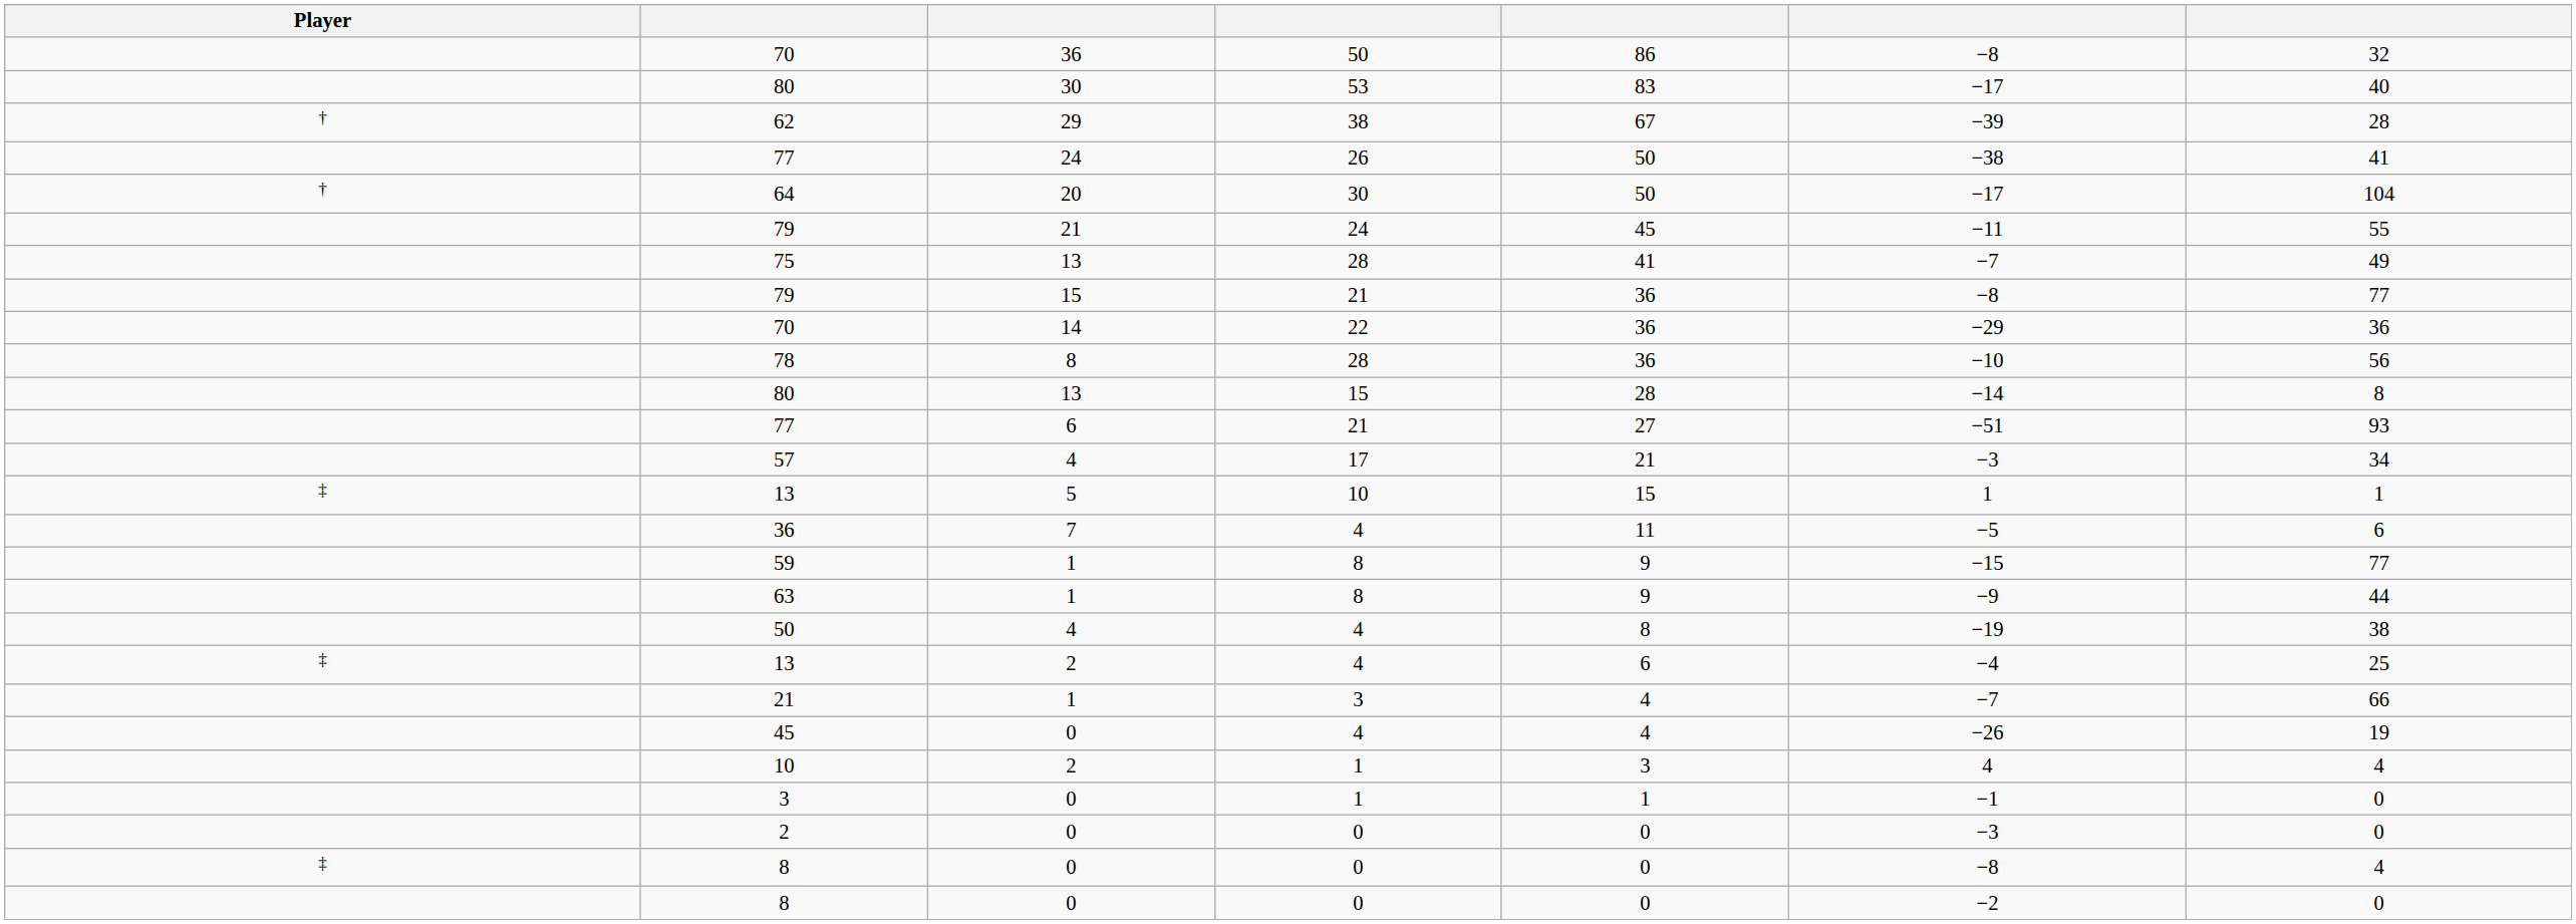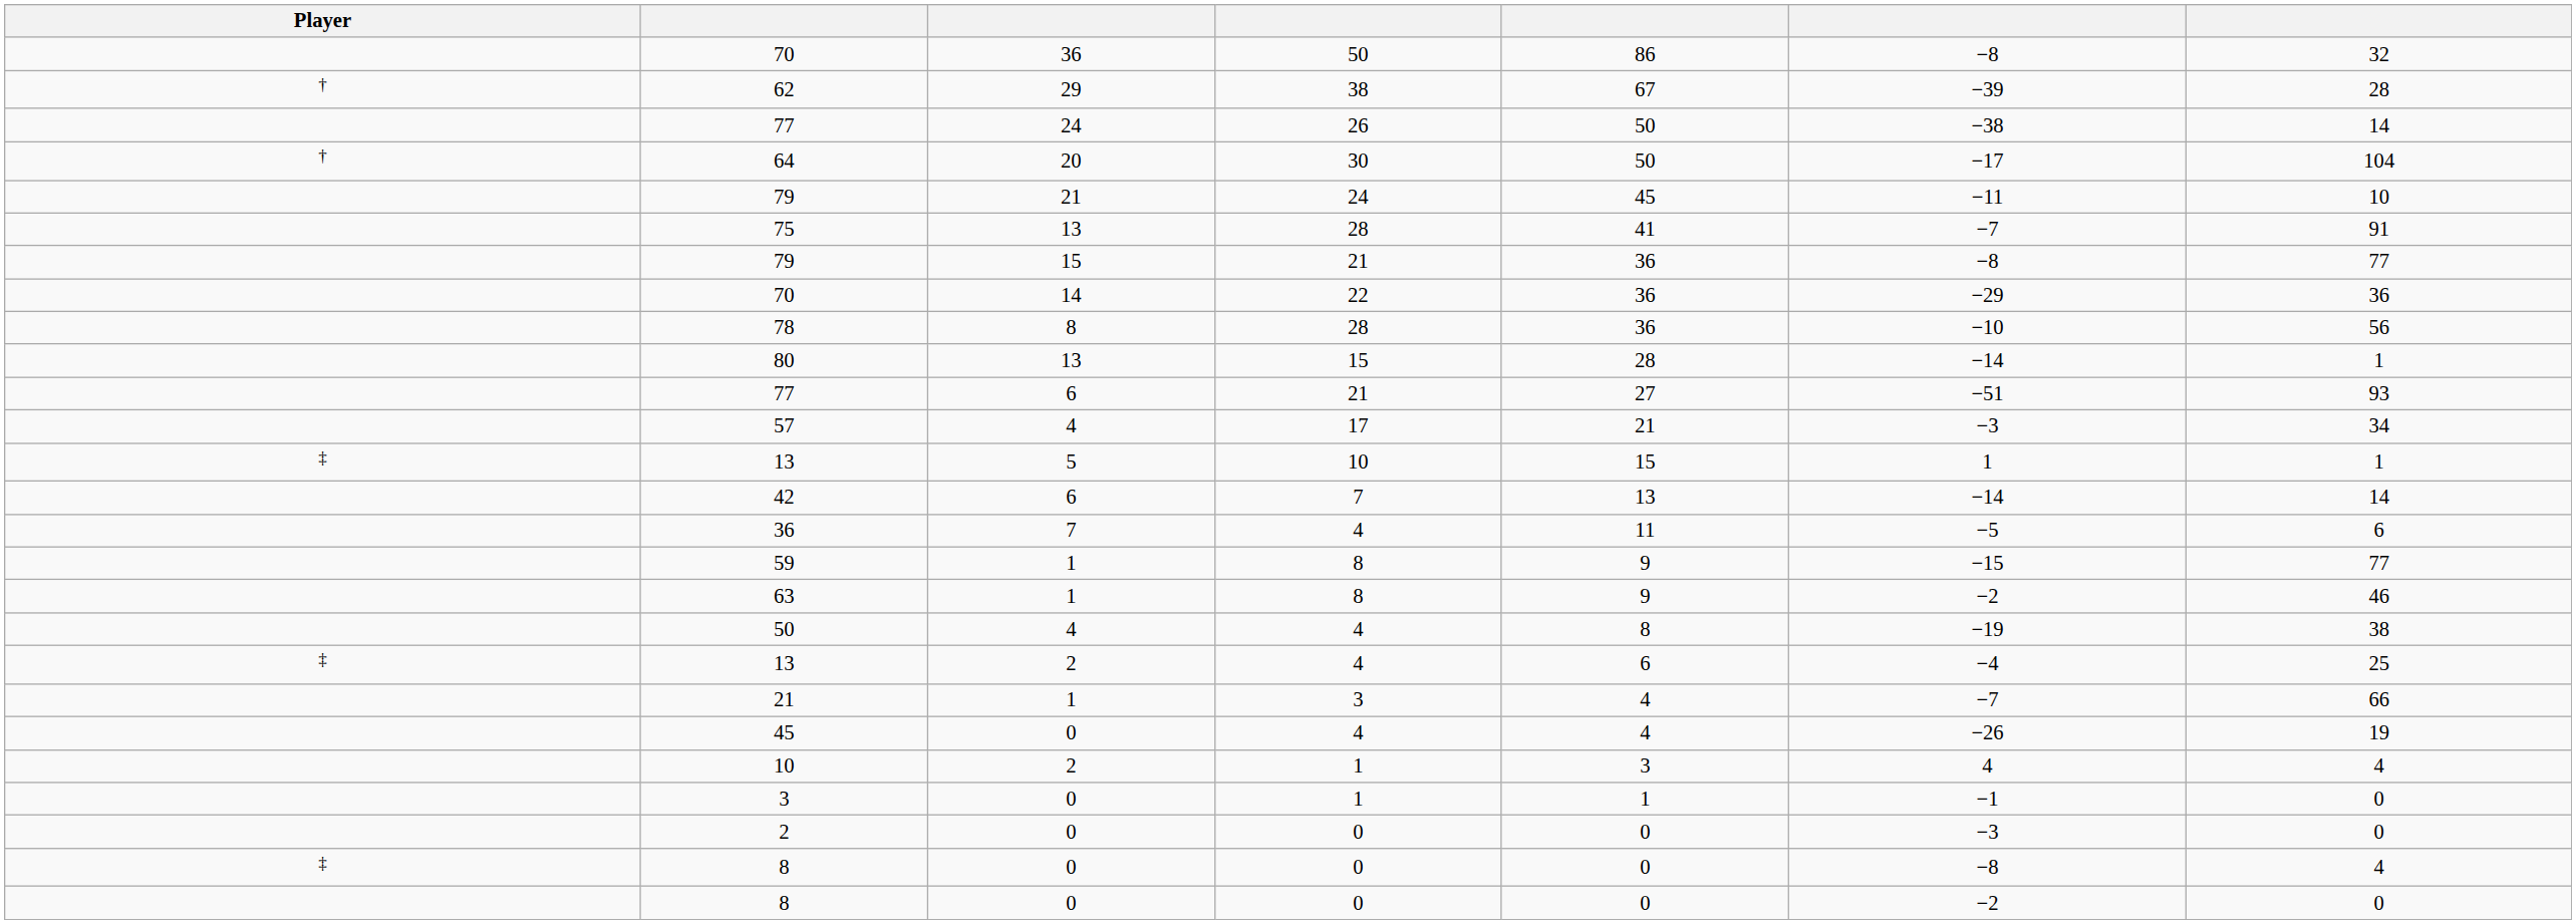 <table class="wikitable sortable" style="width:100%;">
 <tr align=center>
 <th>Player</th>
 <th></th>
 <th></th>
 <th></th>
 <th></th>
 <th data-sort-type="number"></th>
 <th></th>
 </tr>
 <tr align=center>
 <td></td>
 <td>70</td>
 <td>36</td>
 <td>50</td>
 <td>86</td>
 <td>−8</td>
 <td>32</td>
 </tr>
 <tr align=center>
-<td></td>
-<td>80</td>
-<td>30</td>
-<td>53</td>
-<td>83</td>
-<td>−17</td>
-<td>40</td>
-</tr>
-<tr align=center>
 <td><sup>†</sup></td>
 <td>62</td>
 <td>29</td>
 <td>38</td>
 <td>67</td>
 <td>−39</td>
 <td>28</td>
 </tr>
 <tr align=center>
 <td></td>
 <td>77</td>
 <td>24</td>
 <td>26</td>
 <td>50</td>
 <td>−38</td>
-<td>41</td>
+<td>14</td>
 </tr>
 <tr align=center>
 <td><sup>†</sup></td>
 <td>64</td>
 <td>20</td>
 <td>30</td>
 <td>50</td>
 <td>−17</td>
 <td>104</td>
 </tr>
 <tr align=center>
 <td></td>
 <td>79</td>
 <td>21</td>
 <td>24</td>
 <td>45</td>
 <td>−11</td>
-<td>55</td>
+<td>10</td>
 </tr>
 <tr align=center>
 <td></td>
 <td>75</td>
 <td>13</td>
 <td>28</td>
 <td>41</td>
 <td>−7</td>
-<td>49</td>
+<td>91</td>
 </tr>
 <tr align=center>
 <td></td>
 <td>79</td>
 <td>15</td>
 <td>21</td>
 <td>36</td>
 <td>−8</td>
 <td>77</td>
 </tr>
 <tr align=center>
 <td></td>
 <td>70</td>
 <td>14</td>
 <td>22</td>
 <td>36</td>
 <td>−29</td>
 <td>36</td>
 </tr>
 <tr align=center>
 <td></td>
 <td>78</td>
 <td>8</td>
 <td>28</td>
 <td>36</td>
 <td>−10</td>
 <td>56</td>
 </tr>
 <tr align=center>
 <td></td>
 <td>80</td>
 <td>13</td>
 <td>15</td>
 <td>28</td>
 <td>−14</td>
-<td>8</td>
+<td>1</td>
 </tr>
 <tr align=center>
 <td></td>
 <td>77</td>
 <td>6</td>
 <td>21</td>
 <td>27</td>
 <td>−51</td>
 <td>93</td>
 </tr>
 <tr align=center>
 <td></td>
 <td>57</td>
 <td>4</td>
 <td>17</td>
 <td>21</td>
 <td>−3</td>
 <td>34</td>
 </tr>
 <tr align=center>
 <td><sup>‡</sup></td>
 <td>13</td>
 <td>5</td>
 <td>10</td>
 <td>15</td>
 <td>1</td>
 <td>1</td>
 </tr>
 <tr align=center>
 <td></td>
+<td>42</td>
+<td>6</td>
+<td>7</td>
+<td>13</td>
+<td>−14</td>
+<td>14</td>
+</tr>
+<tr align=center>
+<td></td>
 <td>36</td>
 <td>7</td>
 <td>4</td>
 <td>11</td>
 <td>−5</td>
 <td>6</td>
 </tr>
 <tr align=center>
 <td></td>
 <td>59</td>
 <td>1</td>
 <td>8</td>
 <td>9</td>
 <td>−15</td>
 <td>77</td>
 </tr>
 <tr align=center>
 <td></td>
 <td>63</td>
 <td>1</td>
 <td>8</td>
 <td>9</td>
-<td>−9</td>
-<td>44</td>
+<td>−2</td>
+<td>46</td>
 </tr>
 <tr align=center>
 <td></td>
 <td>50</td>
 <td>4</td>
 <td>4</td>
 <td>8</td>
 <td>−19</td>
 <td>38</td>
 </tr>
 <tr align=center>
 <td><sup>‡</sup></td>
 <td>13</td>
 <td>2</td>
 <td>4</td>
 <td>6</td>
 <td>−4</td>
 <td>25</td>
 </tr>
 <tr align=center>
 <td></td>
 <td>21</td>
 <td>1</td>
 <td>3</td>
 <td>4</td>
 <td>−7</td>
 <td>66</td>
 </tr>
 <tr align=center>
 <td></td>
 <td>45</td>
 <td>0</td>
 <td>4</td>
 <td>4</td>
 <td>−26</td>
 <td>19</td>
 </tr>
 <tr align=center>
 <td></td>
 <td>10</td>
 <td>2</td>
 <td>1</td>
 <td>3</td>
 <td>4</td>
 <td>4</td>
 </tr>
 <tr align=center>
 <td></td>
 <td>3</td>
 <td>0</td>
 <td>1</td>
 <td>1</td>
 <td>−1</td>
 <td>0</td>
 </tr>
 <tr align=center>
 <td></td>
 <td>2</td>
 <td>0</td>
 <td>0</td>
 <td>0</td>
 <td>−3</td>
 <td>0</td>
 </tr>
 <tr align=center>
 <td><sup>‡</sup></td>
 <td>8</td>
 <td>0</td>
 <td>0</td>
 <td>0</td>
 <td>−8</td>
 <td>4</td>
 </tr>
 <tr align=center>
 <td></td>
 <td>8</td>
 <td>0</td>
 <td>0</td>
 <td>0</td>
 <td>−2</td>
 <td>0</td>
 </tr>
 </table>
